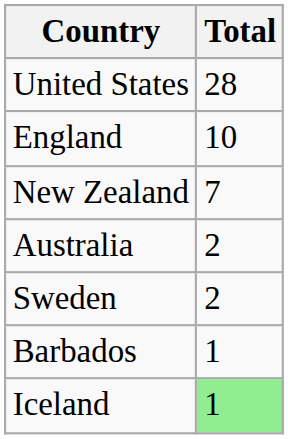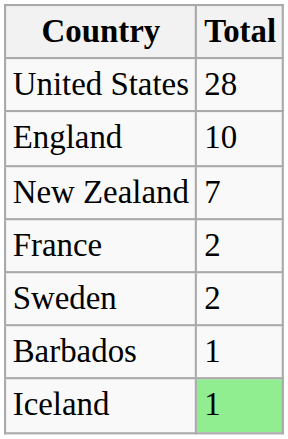 <table class="wikitable sortable" style="font-size:97%;">
 <tr>
 <th>Country</th>
 <th>Total</th>
 </tr>
 <tr>
 <td>United States</td>
 <td>28</td>
 </tr>
 <tr>
 <td>England</td>
 <td>10</td>
 </tr>
 <tr>
 <td>New Zealand</td>
 <td>7</td>
 </tr>
 <tr>
-<td>Australia</td>
+<td>France</td>
 <td>2</td>
 </tr>
 <tr>
 <td>Sweden</td>
 <td>2</td>
 </tr>
 <tr>
 <td>Barbados</td>
 <td>1</td>
 </tr>
 <tr>
 <td>Iceland</td>
 <td style="background: lightgreen;">1</td>
 </tr>
 </table>
